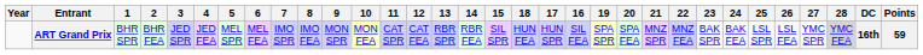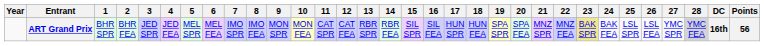 <table class="wikitable" style="text-align:center; font-size:85%">
 <tr>
 <th scope="col">Year</th>
 <th scope="col">Entrant</th>
 <th scope="col">1</th>
 <th scope="col">2</th>
 <th scope="col">3</th>
 <th scope="col">4</th>
 <th scope="col">5</th>
 <th scope="col">6</th>
 <th scope="col">7</th>
 <th scope="col">8</th>
 <th scope="col">9</th>
 <th scope="col">10</th>
 <th scope="col">11</th>
 <th scope="col">12</th>
 <th scope="col">13</th>
 <th scope="col">14</th>
 <th scope="col">15</th>
+<th scope="col">16</th>
+<th scope="col">17</th>
 <th scope="col">18</th>
-<th scope="col">17</th>
-<th scope="col">16</th>
 <th scope="col">19</th>
 <th scope="col">20</th>
 <th scope="col">21</th>
 <th scope="col">22</th>
 <th scope="col">23</th>
 <th scope="col">24</th>
 <th scope="col">25</th>
 <th scope="col">26</th>
 <th scope="col">27</th>
 <th scope="col">28</th>
 <th scope="col">DC</th>
 <th scope="col">Points</th>
 </tr>
 <tr>
 <td scope="row"></td>
 <th nowrap><a href='#'>ART Grand Prix</a></th>
 <td style="background:#DFFFDF;"><a href='#'>BHR<br>SPR</a><br></td>
 <td style="background:#DFFFDF;"><a href='#'>BHR<br>FEA</a><br></td>
 <td style="background:#CFCFFF;"><a href='#'>JED<br>SPR</a><br></td>
 <td style="background:#EFCFFF;"><a href='#'>JED<br>FEA</a><br></td>
 <td style="background:#DFFFDF;"><a href='#'>MEL<br>SPR</a><br></td>
 <td style="background:#EFCFFF;"><a href='#'>MEL<br>FEA</a><br></td>
 <td style="background:#CFCFFF;"><a href='#'>IMO<br>SPR</a><br></td>
 <td style="background:#CFCFFF;"><a href='#'>IMO<br>FEA</a><br></td>
 <td style="background:#CFCFFF;"><a href='#'>MON<br>SPR</a><br></td>
 <td style="background:#FFFFBF;"><a href='#'>MON<br>FEA</a><br></td>
 <td style="background:#CFCFFF;"><a href='#'>CAT<br>SPR</a><br></td>
 <td style="background:#CFCFFF;"><a href='#'>CAT<br>FEA</a><br></td>
 <td style="background:#CFCFFF;"><a href='#'>RBR<br>SPR</a><br></td>
 <td style="background:#DFFFDF;"><a href='#'>RBR<br>FEA</a><br></td>
 <td style="background:#EFCFFF;"><a href='#'>SIL<br>SPR</a><br></td>
+<td style="background:#CFCFFF;"><a href='#'>SIL<br>FEA</a><br></td>
+<td style="background:#CFCFFF;"><a href='#'>HUN<br>SPR</a><br></td>
 <td style="background:#CFCFFF;"><a href='#'>HUN<br>FEA</a><br></td>
-<td style="background:#CFCFFF;"><a href='#'>HUN<br>SPR</a><br></td>
-<td style="background:#CFCFFF;"><a href='#'>SIL<br>FEA</a><br></td>
 <td style="background:#FFFFBF;"><a href='#'>SPA<br>SPR</a><br></td>
 <td style="background:#DFFFDF;"><a href='#'>SPA<br>FEA</a><br></td>
 <td style="background:#EFCFFF;"><a href='#'>MNZ<br>SPR</a><br></td>
 <td style="background:#CFCFFF;"><a href='#'>MNZ<br>FEA</a><br></td>
-<td><a href='#'>BAK<br>SPR</a></td>
+<td style="background: khaki;"><a href='#'>BAK<br>SPR</a></td>
 <td><a href='#'>BAK<br>FEA</a></td>
 <td><a href='#'>LSL<br>SPR</a></td>
 <td><a href='#'>LSL<br>FEA</a></td>
 <td><a href='#'>YMC<br>SPR</a></td>
 <td style="background: lightgrey;"><a href='#'>YMC<br>FEA</a></td>
 <th>16th</th>
-<th>59</th>
+<th>56</th>
 </tr>
 </table>
